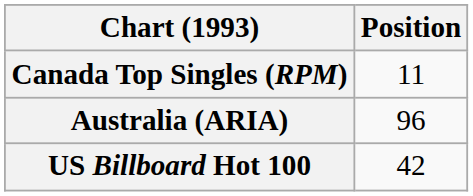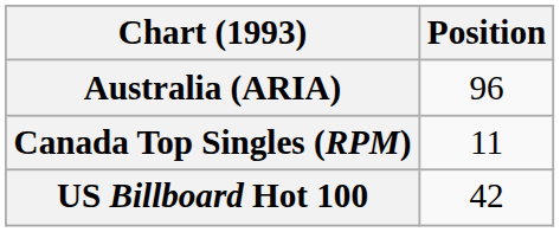 <table class="wikitable sortable plainrowheaders" style="text-align:center">
 <tr>
 <th>Chart (1993)</th>
 <th>Position</th>
 </tr>
 <tr>
+<th scope="row">Australia (ARIA)</th>
+<td>96</td>
+</tr>
+<tr>
 <th scope="row">Canada Top Singles (<em>RPM</em>)</th>
 <td>11</td>
-</tr>
-<tr>
-<th scope="row">Australia (ARIA)</th>
-<td>96</td>
 </tr>
 <tr>
 <th scope="row">US <em>Billboard</em> Hot 100</th>
 <td>42</td>
 </tr>
 </table>
